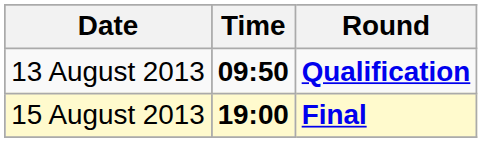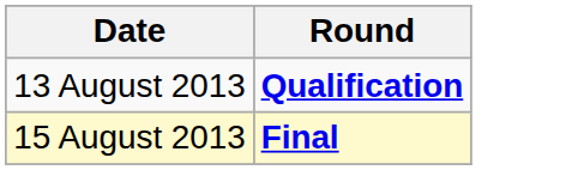 <table class="wikitable">
 <tr>
 <th>Date</th>
-<th>Time</th>
 <th>Round</th>
 </tr>
 <tr>
 <td>13 August 2013</td>
-<td><strong>09:50</strong></td>
 <td><strong><a href='#'>Qualification</a></strong></td>
 </tr>
 <tr style=background:lemonchiffon>
 <td>15 August 2013</td>
-<td><strong>19:00</strong></td>
 <td><strong><a href='#'>Final</a></strong></td>
 </tr>
 </table>
